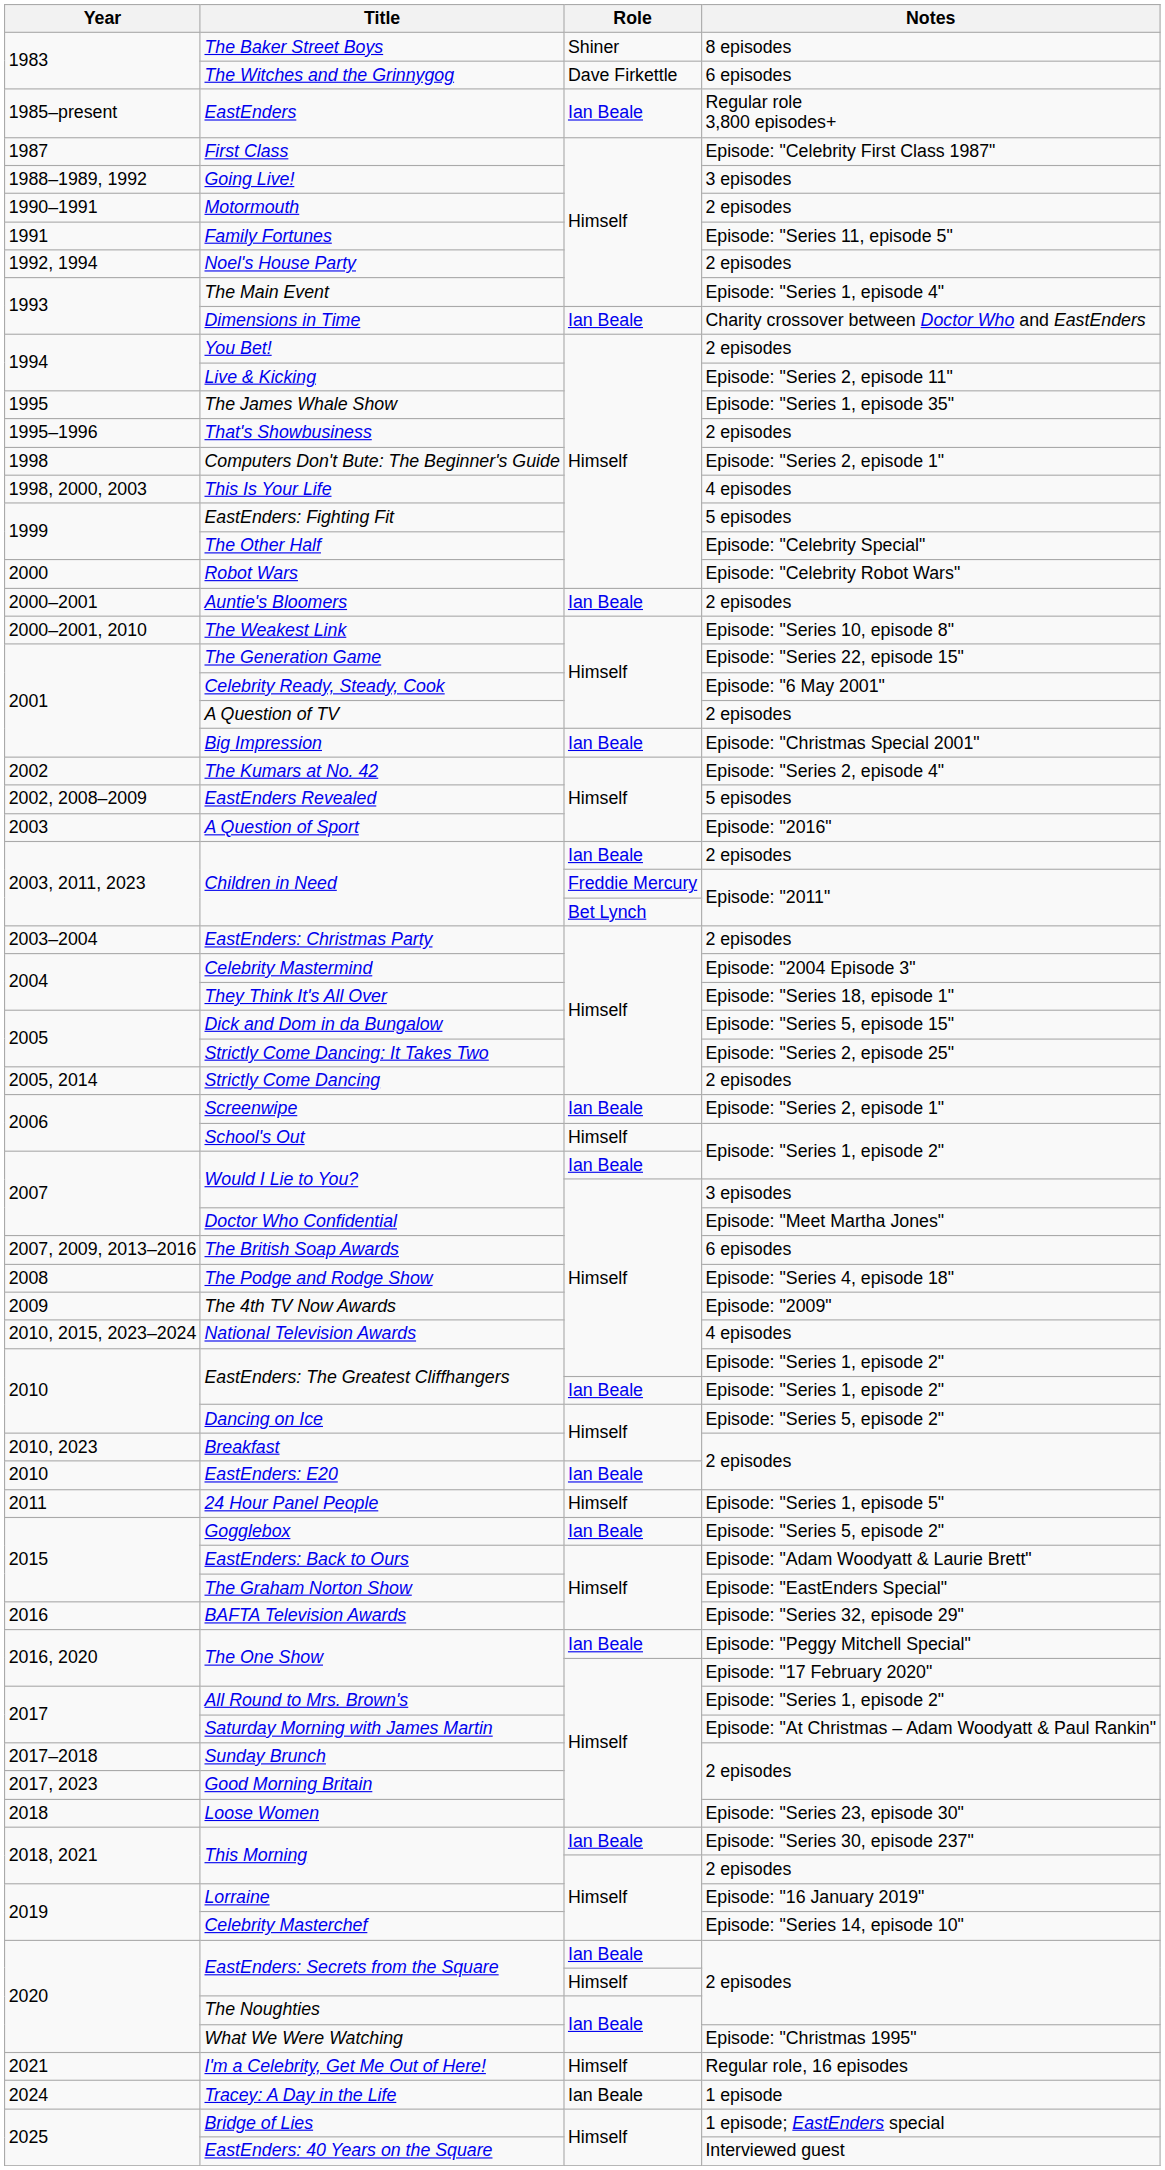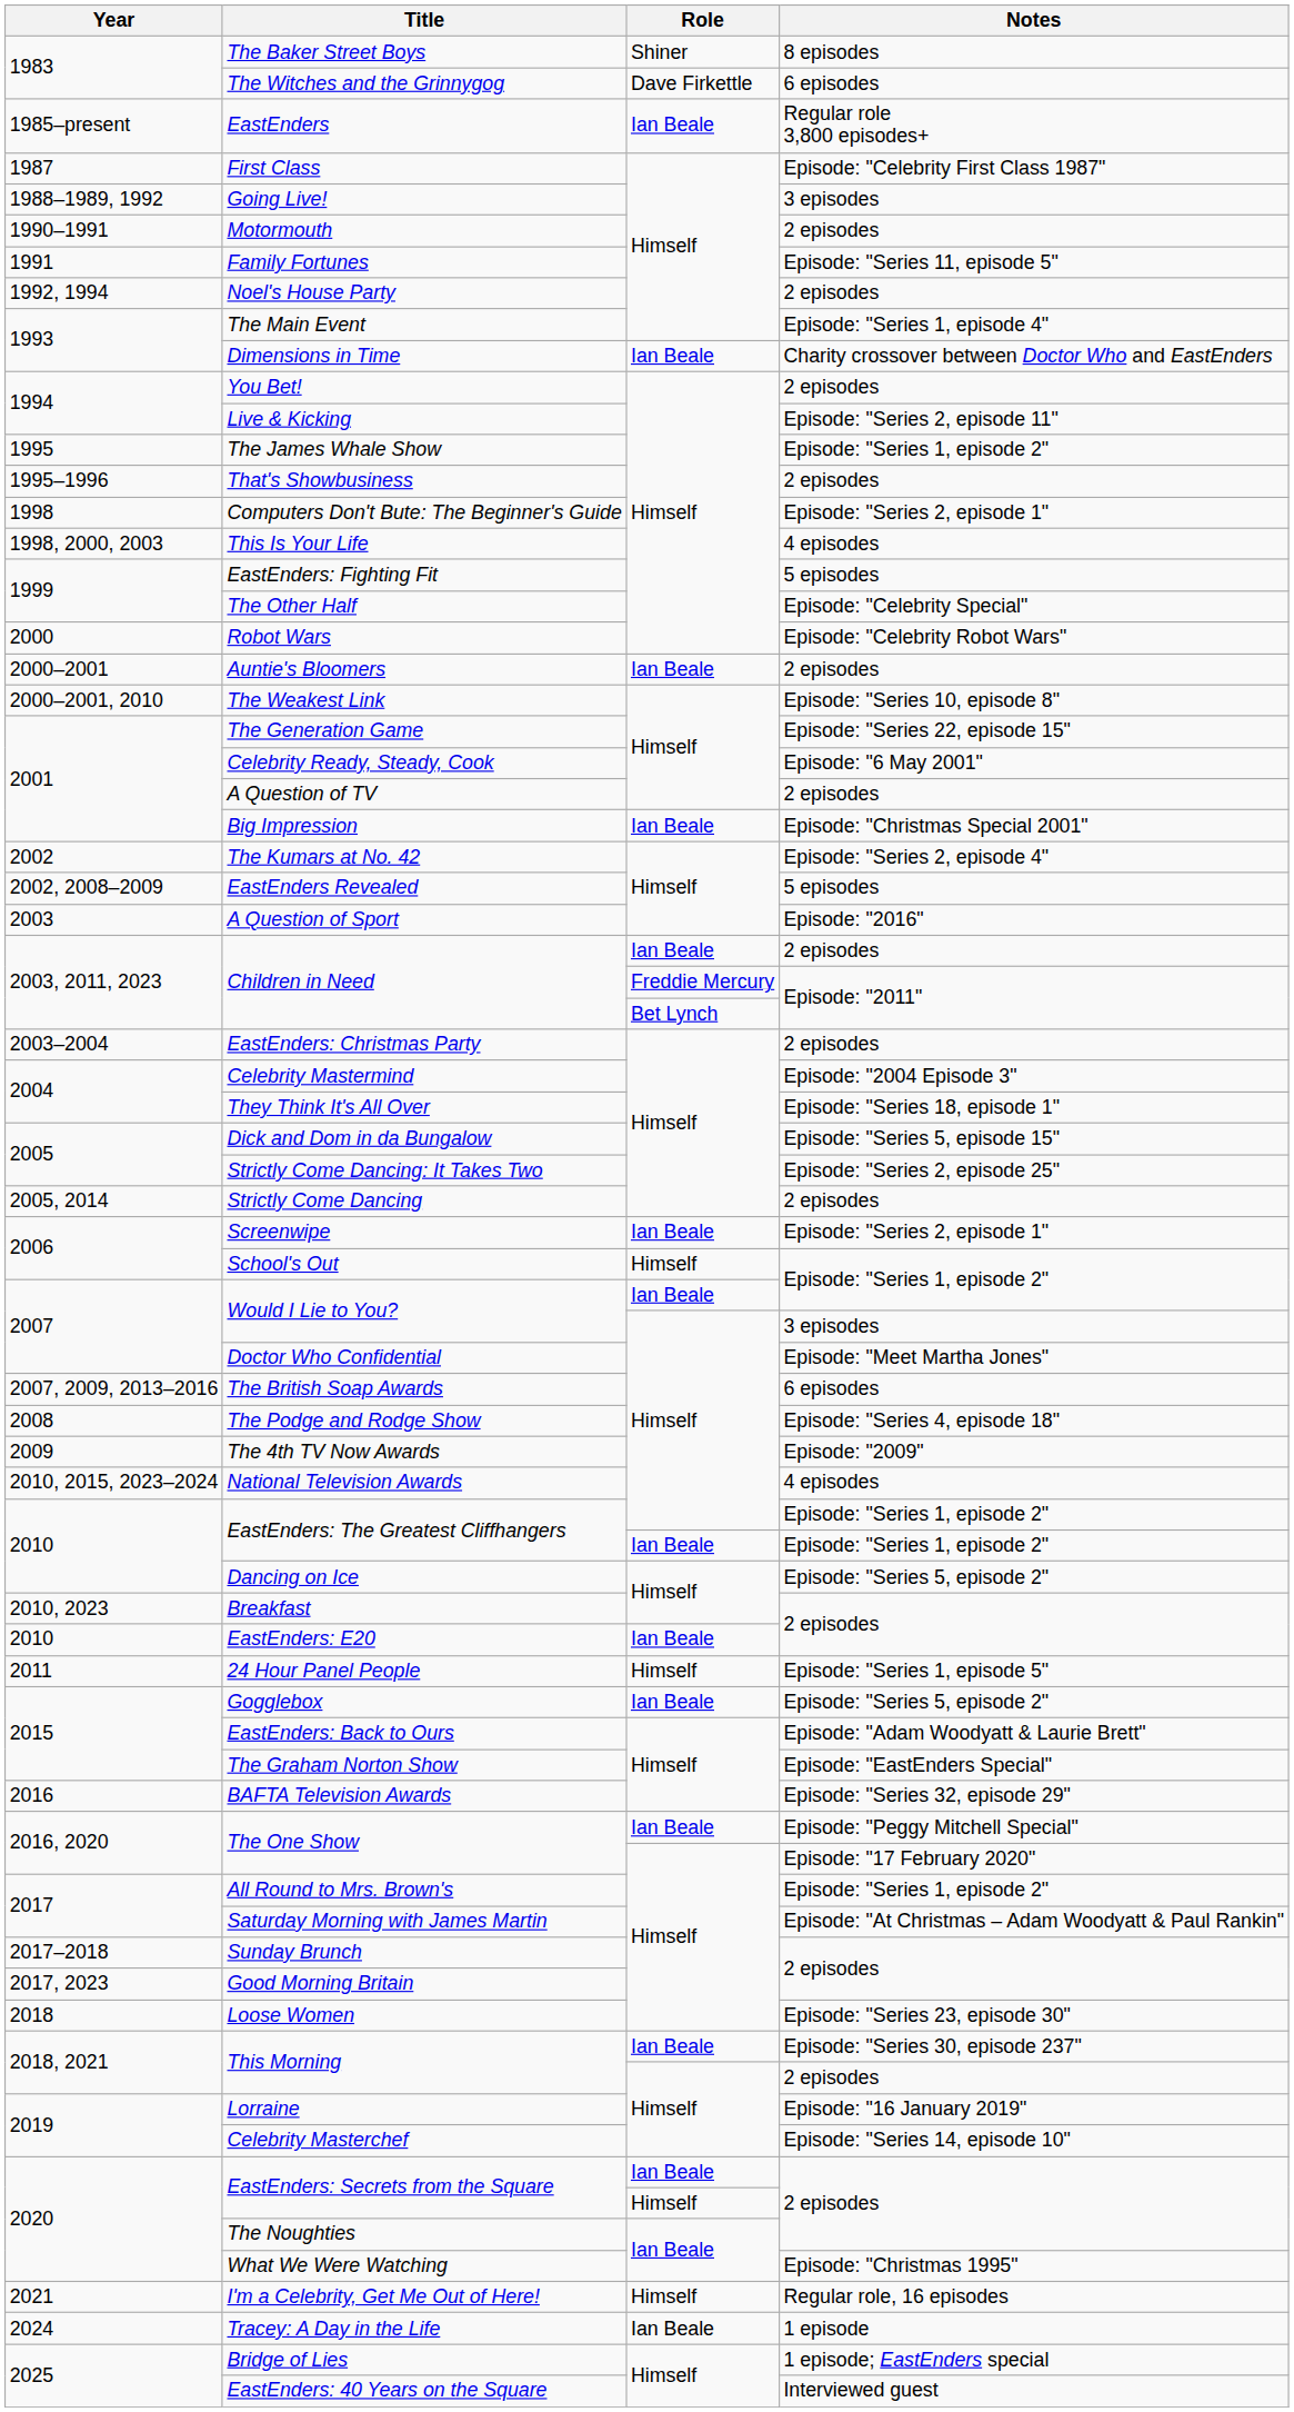 <table class="wikitable plainrowheaders sortable">
 <tr>
 <th scope="col">Year</th>
 <th scope="col">Title</th>
 <th scope="col">Role</th>
 <th class="unsortable">Notes</th>
 </tr>
 <tr>
 <td rowspan="2">1983</td>
 <td><em><a href='#'>The Baker Street Boys</a></em></td>
 <td>Shiner</td>
 <td>8 episodes</td>
 </tr>
 <tr>
 <td><a href='#'><em>The Witches and the Grinnygog</em></a></td>
 <td>Dave Firkettle</td>
 <td>6 episodes</td>
 </tr>
 <tr>
 <td>1985–present</td>
 <td><em><a href='#'>EastEnders</a></em></td>
 <td><a href='#'>Ian Beale</a></td>
 <td>Regular role<br> 3,800 episodes+</td>
 </tr>
 <tr>
 <td>1987</td>
 <td><a href='#'><em>First Class</em></a></td>
 <td rowspan="6">Himself</td>
 <td>Episode: "Celebrity First Class 1987"</td>
 </tr>
 <tr>
 <td>1988–1989, 1992</td>
 <td><em><a href='#'>Going Live!</a></em></td>
 <td>3 episodes</td>
 </tr>
 <tr>
 <td>1990–1991</td>
 <td><em><a href='#'>Motormouth</a></em></td>
 <td>2 episodes</td>
 </tr>
 <tr>
 <td>1991</td>
 <td><em><a href='#'>Family Fortunes</a></em></td>
 <td>Episode: "Series 11, episode 5"</td>
 </tr>
 <tr>
 <td>1992, 1994</td>
 <td><em><a href='#'>Noel's House Party</a></em></td>
 <td>2 episodes</td>
 </tr>
 <tr>
 <td rowspan="2">1993</td>
 <td><em>The Main Event</em></td>
 <td>Episode: "Series 1, episode 4"</td>
 </tr>
 <tr>
 <td><em><a href='#'>Dimensions in Time</a></em></td>
 <td><a href='#'>Ian Beale</a></td>
 <td>Charity crossover between <em><a href='#'>Doctor Who</a></em> and <em>EastEnders</em></td>
 </tr>
 <tr>
 <td rowspan="2">1994</td>
 <td><em><a href='#'>You Bet!</a></em></td>
 <td rowspan="9">Himself</td>
 <td>2 episodes</td>
 </tr>
 <tr>
 <td><em><a href='#'>Live & Kicking</a></em></td>
 <td>Episode: "Series 2, episode 11"</td>
 </tr>
 <tr>
 <td>1995</td>
 <td><em>The James Whale Show</em></td>
-<td>Episode: "Series 1, episode 35"</td>
+<td>Episode: "Series 1, episode 2"</td>
 </tr>
 <tr>
 <td>1995–1996</td>
 <td><em><a href='#'>That's Showbusiness</a></em></td>
 <td>2 episodes</td>
 </tr>
 <tr>
 <td>1998</td>
 <td><em>Computers Don't Bute: The Beginner's Guide</em></td>
 <td>Episode: "Series 2, episode 1"</td>
 </tr>
 <tr>
 <td>1998, 2000, 2003</td>
 <td><a href='#'><em>This Is Your Life</em></a></td>
 <td>4 episodes</td>
 </tr>
 <tr>
 <td rowspan="2">1999</td>
 <td><em>EastEnders: Fighting Fit</em></td>
 <td>5 episodes</td>
 </tr>
 <tr>
 <td><a href='#'><em>The Other Half</em></a></td>
 <td>Episode: "Celebrity Special"</td>
 </tr>
 <tr>
 <td>2000</td>
 <td><a href='#'><em>Robot Wars</em></a></td>
 <td>Episode: "Celebrity Robot Wars"</td>
 </tr>
 <tr>
 <td>2000–2001</td>
 <td><em><a href='#'>Auntie's Bloomers</a></em></td>
 <td><a href='#'>Ian Beale</a></td>
 <td>2 episodes</td>
 </tr>
 <tr>
 <td>2000–2001, 2010</td>
 <td><em><a href='#'>The Weakest Link</a></em></td>
 <td rowspan="4">Himself</td>
 <td>Episode: "Series 10, episode 8"</td>
 </tr>
 <tr>
 <td rowspan="4">2001</td>
 <td><em><a href='#'>The Generation Game</a></em></td>
 <td>Episode: "Series 22, episode 15"</td>
 </tr>
 <tr>
 <td><a href='#'><em>Celebrity Ready, Steady, Cook</em></a></td>
 <td>Episode: "6 May 2001"</td>
 </tr>
 <tr>
 <td><em>A Question of TV</em></td>
 <td>2 episodes</td>
 </tr>
 <tr>
 <td><em><a href='#'>Big Impression</a></em></td>
 <td><a href='#'>Ian Beale</a></td>
 <td>Episode: "Christmas Special 2001"</td>
 </tr>
 <tr>
 <td>2002</td>
 <td><em><a href='#'>The Kumars at No. 42</a></em></td>
 <td rowspan="3">Himself</td>
 <td>Episode: "Series 2, episode 4"</td>
 </tr>
 <tr>
 <td>2002, 2008–2009</td>
 <td><em><a href='#'>EastEnders Revealed</a></em></td>
 <td>5 episodes</td>
 </tr>
 <tr>
 <td>2003</td>
 <td><em><a href='#'>A Question of Sport</a></em></td>
 <td>Episode: "2016"</td>
 </tr>
 <tr>
 <td rowspan="3">2003, 2011, 2023</td>
 <td rowspan="3"><em><a href='#'>Children in Need</a></em></td>
 <td><a href='#'>Ian Beale</a></td>
 <td>2 episodes</td>
 </tr>
 <tr>
 <td><a href='#'>Freddie Mercury</a></td>
 <td rowspan="2">Episode: "2011"</td>
 </tr>
 <tr>
 <td><a href='#'>Bet Lynch</a></td>
 </tr>
 <tr>
 <td>2003–2004</td>
 <td><a href='#'><em>EastEnders: Christmas Party</em></a></td>
 <td rowspan="6">Himself</td>
 <td>2 episodes</td>
 </tr>
 <tr>
 <td rowspan="2">2004</td>
 <td><em><a href='#'>Celebrity Mastermind</a></em></td>
 <td>Episode: "2004 Episode 3"</td>
 </tr>
 <tr>
 <td><a href='#'><em>They Think It's All Over</em></a></td>
 <td>Episode: "Series 18, episode 1"</td>
 </tr>
 <tr>
 <td rowspan="2">2005</td>
 <td><em><a href='#'>Dick and Dom in da Bungalow</a></em></td>
 <td>Episode: "Series 5, episode 15"</td>
 </tr>
 <tr>
 <td><em><a href='#'>Strictly Come Dancing: It Takes Two</a></em></td>
 <td>Episode: "Series 2, episode 25"</td>
 </tr>
 <tr>
 <td>2005, 2014</td>
 <td><em><a href='#'>Strictly Come Dancing</a></em></td>
 <td>2 episodes</td>
 </tr>
 <tr>
 <td rowspan="2">2006</td>
 <td><em><a href='#'>Screenwipe</a></em></td>
 <td><a href='#'>Ian Beale</a></td>
 <td>Episode: "Series 2, episode 1"</td>
 </tr>
 <tr>
 <td><a href='#'><em>School's Out</em></a></td>
 <td>Himself</td>
 <td rowspan="2">Episode: "Series 1, episode 2"</td>
 </tr>
 <tr>
 <td rowspan="3">2007</td>
 <td rowspan="2"><a href='#'><em>Would I Lie to You?</em></a></td>
 <td><a href='#'>Ian Beale</a></td>
 </tr>
 <tr>
 <td rowspan="7">Himself</td>
 <td>3 episodes</td>
 </tr>
 <tr>
 <td><em><a href='#'>Doctor Who Confidential</a></em></td>
 <td>Episode: "Meet Martha Jones"</td>
 </tr>
 <tr>
 <td>2007, 2009, 2013–2016</td>
 <td><em><a href='#'>The British Soap Awards</a></em></td>
 <td>6 episodes</td>
 </tr>
 <tr>
 <td>2008</td>
 <td><em><a href='#'>The Podge and Rodge Show</a></em></td>
 <td>Episode: "Series 4, episode 18"</td>
 </tr>
 <tr>
 <td>2009</td>
 <td><em>The 4th TV Now Awards</em></td>
 <td>Episode: "2009"</td>
 </tr>
 <tr>
 <td>2010, 2015, 2023–2024</td>
 <td><em><a href='#'>National Television Awards</a></em></td>
 <td>4 episodes</td>
 </tr>
 <tr>
 <td rowspan="3">2010</td>
 <td rowspan="2"><em>EastEnders: The Greatest Cliffhangers</em></td>
 <td>Episode: "Series 1, episode 2"</td>
 </tr>
 <tr>
 <td><a href='#'>Ian Beale</a></td>
 <td>Episode: "Series 1, episode 2"</td>
 </tr>
 <tr>
 <td><em><a href='#'>Dancing on Ice</a></em></td>
 <td rowspan="2">Himself</td>
 <td>Episode: "Series 5, episode 2"</td>
 </tr>
 <tr>
 <td>2010, 2023</td>
 <td><a href='#'><em>Breakfast</em></a></td>
 <td rowspan="2">2 episodes</td>
 </tr>
 <tr>
 <td>2010</td>
 <td><em><a href='#'>EastEnders: E20</a></em></td>
 <td><a href='#'>Ian Beale</a></td>
 </tr>
 <tr>
 <td>2011</td>
 <td><em><a href='#'>24 Hour Panel People</a></em></td>
 <td>Himself</td>
 <td>Episode: "Series 1, episode 5"</td>
 </tr>
 <tr>
 <td rowspan="3">2015</td>
 <td><em><a href='#'>Gogglebox</a></em></td>
 <td><a href='#'>Ian Beale</a></td>
 <td>Episode: "Series 5, episode 2"</td>
 </tr>
 <tr>
 <td><em><a href='#'>EastEnders: Back to Ours</a></em></td>
 <td rowspan="3">Himself</td>
 <td>Episode: "Adam Woodyatt & Laurie Brett"</td>
 </tr>
 <tr>
 <td><em><a href='#'>The Graham Norton Show</a></em></td>
 <td>Episode: "EastEnders Special"</td>
 </tr>
 <tr>
 <td>2016</td>
 <td><em><a href='#'>BAFTA Television Awards</a></em></td>
 <td>Episode: "Series 32, episode 29"</td>
 </tr>
 <tr>
 <td rowspan="2">2016, 2020</td>
 <td rowspan="2"><em><a href='#'>The One Show</a></em></td>
 <td><a href='#'>Ian Beale</a></td>
 <td>Episode: "Peggy Mitchell Special"</td>
 </tr>
 <tr>
 <td rowspan="6">Himself</td>
 <td>Episode: "17 February 2020"</td>
 </tr>
 <tr>
 <td rowspan="2">2017</td>
 <td><em><a href='#'>All Round to Mrs. Brown's</a></em></td>
 <td>Episode: "Series 1, episode 2"</td>
 </tr>
 <tr>
 <td><em><a href='#'>Saturday Morning with James Martin</a></em></td>
 <td>Episode: "At Christmas – Adam Woodyatt & Paul Rankin"</td>
 </tr>
 <tr>
 <td>2017–2018</td>
 <td><em><a href='#'>Sunday Brunch</a></em></td>
 <td rowspan="2">2 episodes</td>
 </tr>
 <tr>
 <td>2017, 2023</td>
 <td><a href='#'><em>Good Morning Britain</em></a></td>
 </tr>
 <tr>
 <td>2018</td>
 <td><em><a href='#'>Loose Women</a></em></td>
 <td>Episode: "Series 23, episode 30"</td>
 </tr>
 <tr>
 <td rowspan="2">2018, 2021</td>
 <td rowspan="2"><a href='#'><em>This Morning</em></a></td>
 <td><a href='#'>Ian Beale</a></td>
 <td>Episode: "Series 30, episode 237"</td>
 </tr>
 <tr>
 <td rowspan="3">Himself</td>
 <td>2 episodes</td>
 </tr>
 <tr>
 <td rowspan="2">2019</td>
 <td><a href='#'><em>Lorraine</em></a></td>
 <td>Episode: "16 January 2019"</td>
 </tr>
 <tr>
 <td><em><a href='#'>Celebrity Masterchef</a></em></td>
 <td>Episode: "Series 14, episode 10"</td>
 </tr>
 <tr>
 <td rowspan="4">2020</td>
 <td rowspan="2"><em><a href='#'>EastEnders: Secrets from the Square</a></em></td>
 <td><a href='#'>Ian Beale</a></td>
 <td rowspan="3">2 episodes</td>
 </tr>
 <tr>
 <td>Himself</td>
 </tr>
 <tr>
 <td><em>The Noughties</em></td>
 <td rowspan="2"><a href='#'>Ian Beale</a></td>
 </tr>
 <tr>
 <td><em>What We Were Watching</em></td>
 <td>Episode: "Christmas 1995"</td>
 </tr>
 <tr>
 <td>2021</td>
 <td><em><a href='#'>I'm a Celebrity, Get Me Out of Here!</a></em></td>
 <td>Himself</td>
 <td>Regular role, 16 episodes</td>
 </tr>
 <tr>
 <td>2024</td>
 <td><em><a href='#'>Tracey: A Day in the Life</a></em></td>
 <td>Ian Beale</td>
 <td>1 episode</td>
 </tr>
 <tr>
 <td rowspan=2>2025</td>
 <td><em><a href='#'>Bridge of Lies</a></em></td>
 <td rowspan=2>Himself</td>
 <td>1 episode; <em><a href='#'>EastEnders</a></em> special</td>
 </tr>
 <tr>
 <td><em><a href='#'>EastEnders: 40 Years on the Square</a></em></td>
 <td>Interviewed guest</td>
 </tr>
 </table>
